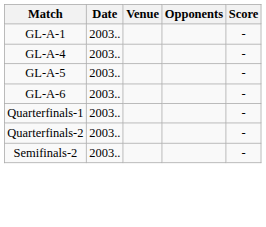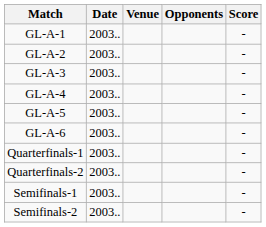 <table class="wikitable" style="text-align:center;">
 <tr>
 <th>Match</th>
 <th>Date</th>
 <th>Venue</th>
 <th>Opponents</th>
 <th>Score</th>
 </tr>
 <tr>
 <td>GL-A-1</td>
+<td>2003..</td>
+<td></td>
+<td></td>
+<td>-</td>
+</tr>
+<tr>
+<td>GL-A-2</td>
+<td>2003..</td>
+<td></td>
+<td></td>
+<td>-</td>
+</tr>
+<tr>
+<td>GL-A-3</td>
 <td>2003..</td>
 <td></td>
 <td></td>
 <td>-</td>
 </tr>
 <tr>
 <td>GL-A-4</td>
 <td>2003..</td>
 <td></td>
 <td></td>
 <td>-</td>
 </tr>
 <tr>
 <td>GL-A-5</td>
 <td>2003..</td>
 <td></td>
 <td></td>
 <td>-</td>
 </tr>
 <tr>
 <td>GL-A-6</td>
 <td>2003..</td>
 <td></td>
 <td></td>
 <td>-</td>
 </tr>
 <tr>
 <td>Quarterfinals-1</td>
 <td>2003..</td>
 <td></td>
 <td></td>
 <td>-</td>
 </tr>
 <tr>
 <td>Quarterfinals-2</td>
 <td>2003..</td>
 <td></td>
 <td></td>
 <td>-</td>
 </tr>
 <tr>
+<td>Semifinals-1</td>
+<td>2003..</td>
+<td></td>
+<td></td>
+<td>-</td>
+</tr>
+<tr>
 <td>Semifinals-2</td>
 <td>2003..</td>
 <td></td>
 <td></td>
 <td>-</td>
 </tr>
 </table>
